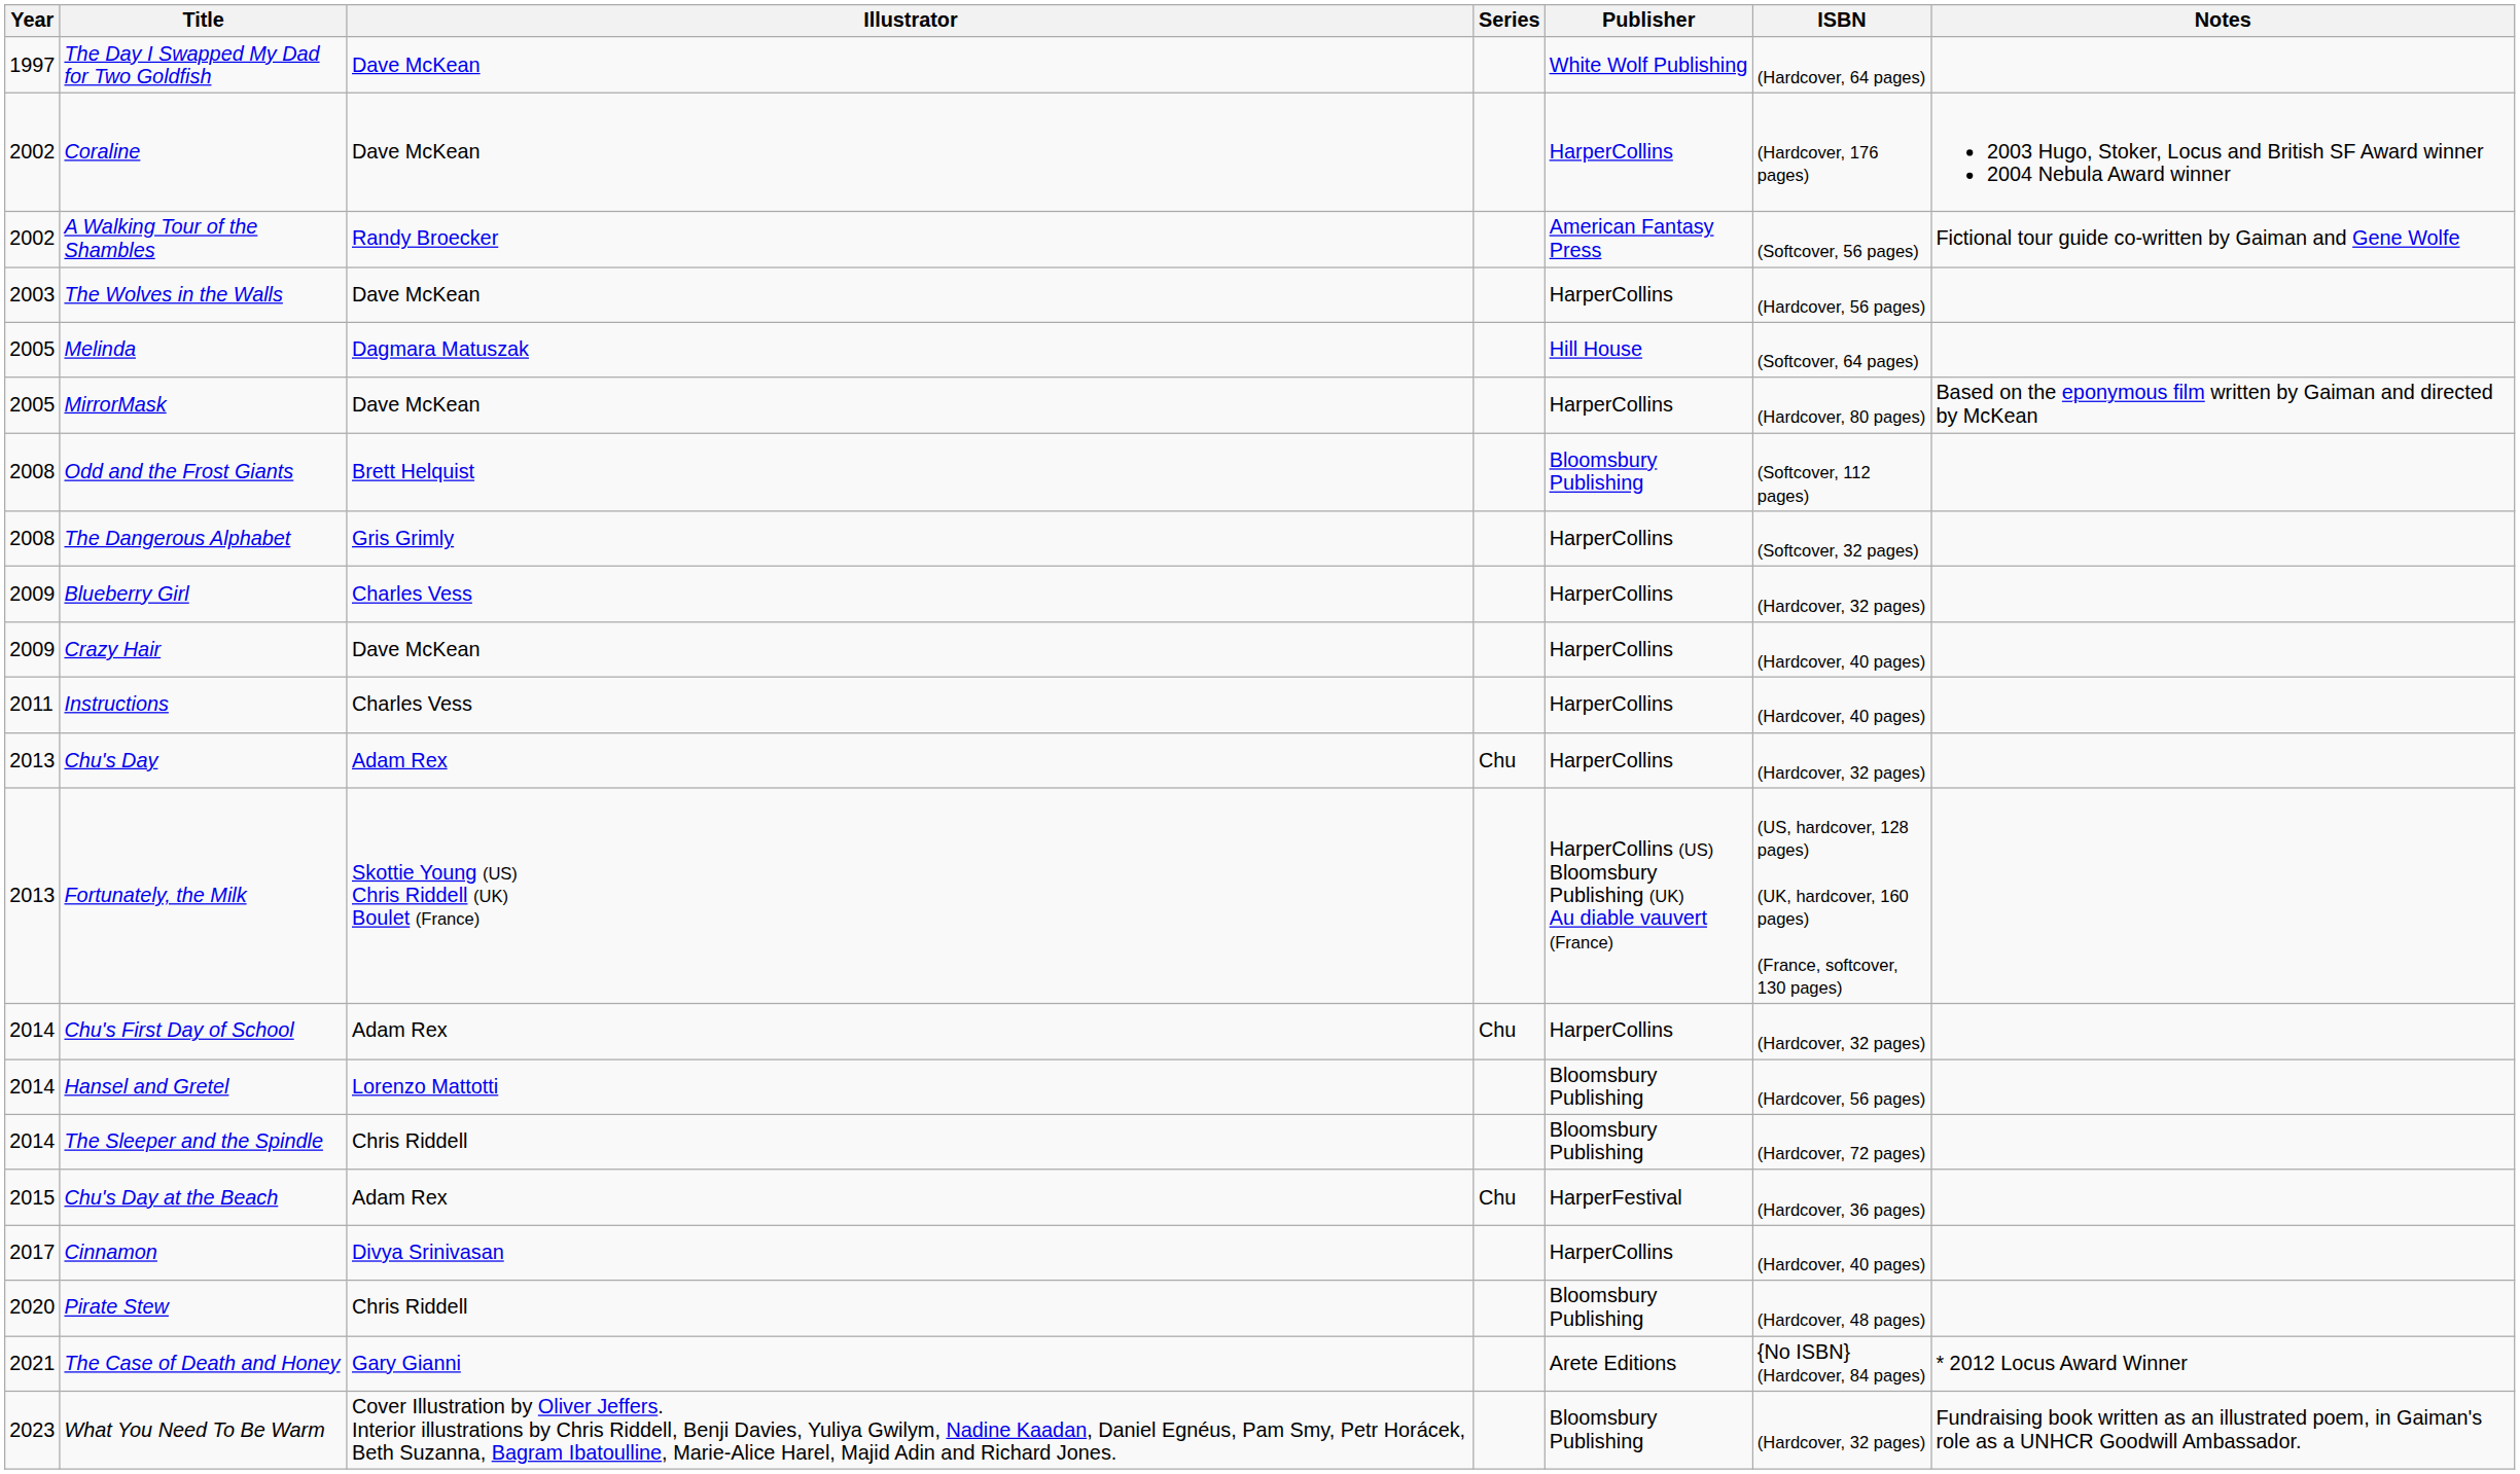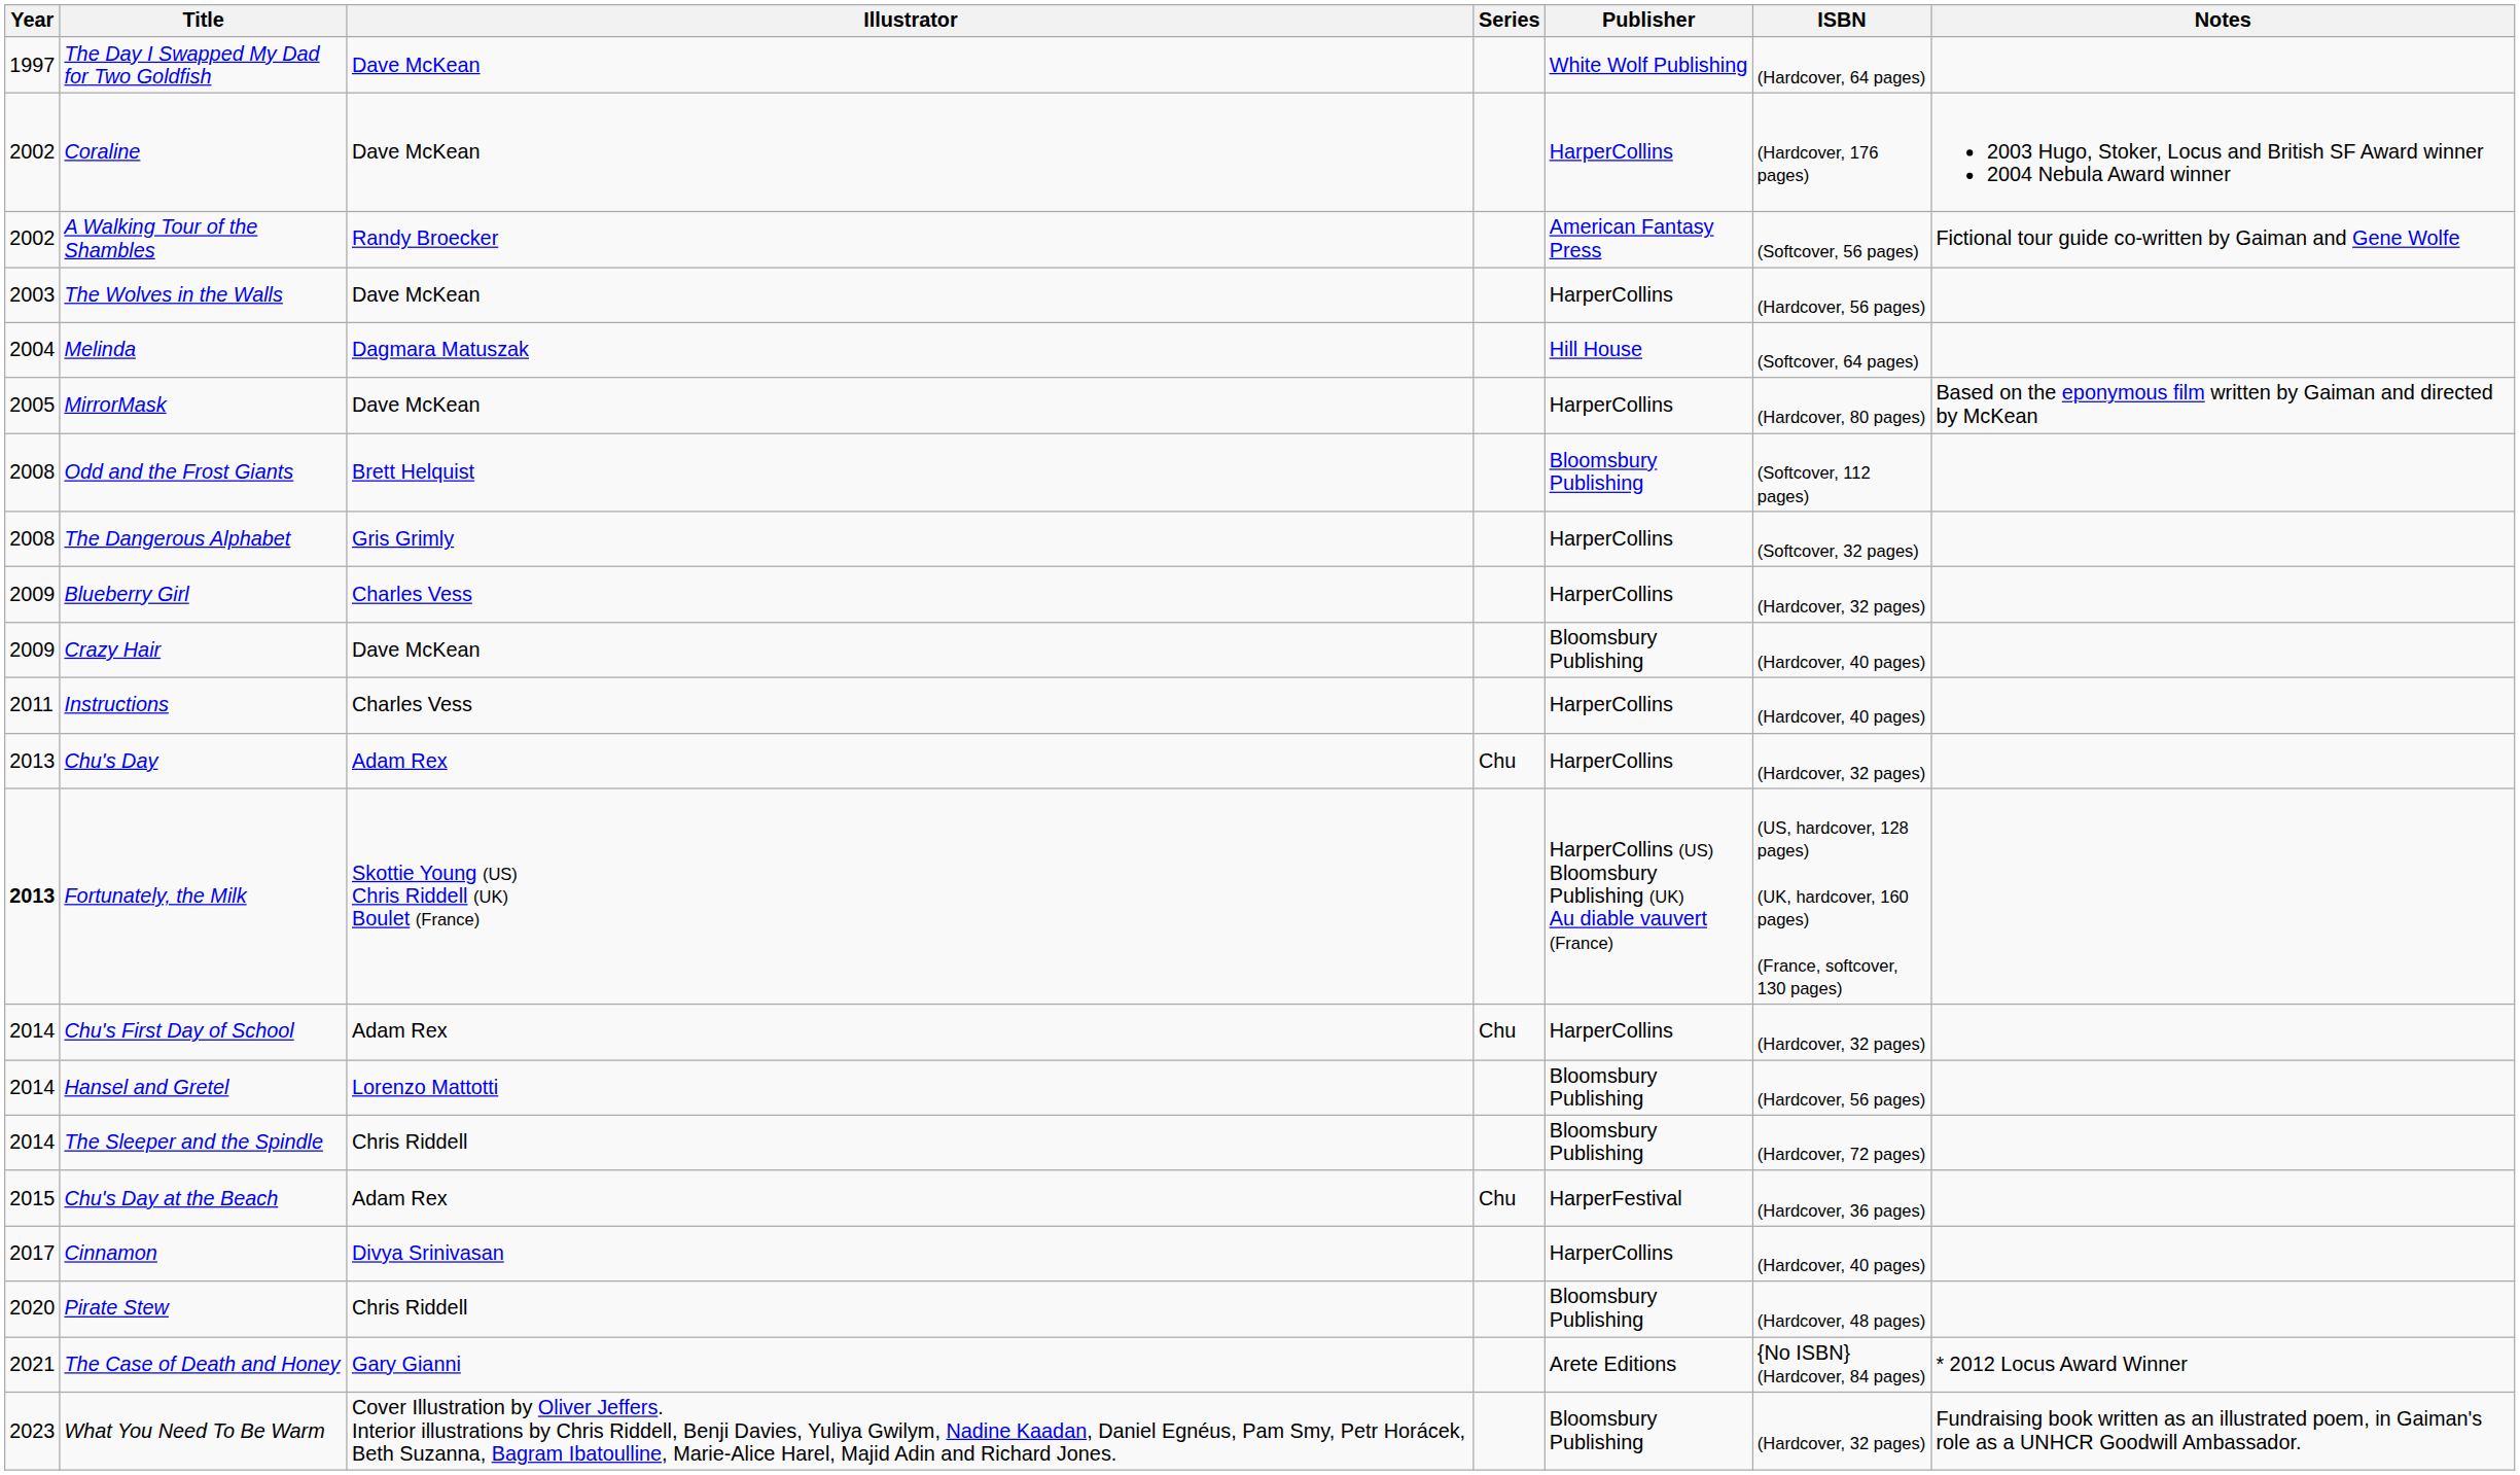 <table class="wikitable sortable">
 <tr>
 <th>Year</th>
 <th>Title</th>
 <th>Illustrator</th>
 <th>Series</th>
 <th>Publisher</th>
 <th>ISBN</th>
 <th>Notes</th>
 </tr>
 <tr>
 <td>1997</td>
 <td><em><a href='#'>The Day I Swapped My Dad for Two Goldfish</a></em></td>
 <td><a href='#'>Dave McKean</a></td>
 <td></td>
 <td><a href='#'>White Wolf Publishing</a></td>
 <td><br><small>(Hardcover, 64 pages)</small></td>
 <td></td>
 </tr>
 <tr>
 <td>2002</td>
 <td><em><a href='#'>Coraline</a></em></td>
 <td>Dave McKean</td>
 <td></td>
 <td><a href='#'>HarperCollins</a></td>
 <td><br><small>(Hardcover, 176 pages)</small></td>
 <td><br><ul><li>2003 Hugo, Stoker, Locus and British SF Award winner</li><li>2004 Nebula Award winner</li></ul></td>
 </tr>
 <tr>
 <td>2002</td>
 <td><em><a href='#'>A Walking Tour of the Shambles</a></em></td>
 <td><a href='#'>Randy Broecker</a></td>
 <td></td>
 <td><a href='#'>American Fantasy Press</a></td>
 <td><br><small>(Softcover, 56 pages)</small></td>
 <td>Fictional tour guide co-written by Gaiman and <a href='#'>Gene Wolfe</a></td>
 </tr>
 <tr>
 <td>2003</td>
 <td><em><a href='#'>The Wolves in the Walls</a></em></td>
 <td>Dave McKean</td>
 <td></td>
 <td>HarperCollins</td>
 <td><br><small>(Hardcover, 56 pages)</small></td>
 <td></td>
 </tr>
 <tr>
-<td>2005</td>
+<td>2004</td>
 <td><em><a href='#'>Melinda</a></em></td>
 <td><a href='#'>Dagmara Matuszak</a></td>
 <td></td>
 <td><a href='#'>Hill House</a></td>
 <td><br><small>(Softcover, 64 pages)</small></td>
 <td></td>
 </tr>
 <tr>
 <td>2005</td>
 <td><em><a href='#'>MirrorMask</a></em></td>
 <td>Dave McKean</td>
 <td></td>
 <td>HarperCollins</td>
 <td><br><small>(Hardcover, 80 pages)</small></td>
 <td>Based on the <a href='#'>eponymous film</a> written by Gaiman and directed by McKean</td>
 </tr>
 <tr>
 <td>2008</td>
 <td><em><a href='#'>Odd and the Frost Giants</a></em></td>
 <td><a href='#'>Brett Helquist</a></td>
 <td></td>
 <td><a href='#'>Bloomsbury Publishing</a></td>
 <td><br><small>(Softcover, 112 pages)</small></td>
 <td></td>
 </tr>
 <tr>
 <td>2008</td>
 <td><em><a href='#'>The Dangerous Alphabet</a></em></td>
 <td><a href='#'>Gris Grimly</a></td>
 <td></td>
 <td>HarperCollins</td>
 <td><br><small>(Softcover, 32 pages)</small></td>
 <td></td>
 </tr>
 <tr>
 <td>2009</td>
 <td><em><a href='#'>Blueberry Girl</a></em></td>
 <td><a href='#'>Charles Vess</a></td>
 <td></td>
 <td>HarperCollins</td>
 <td><br><small>(Hardcover, 32 pages)</small></td>
 <td></td>
 </tr>
 <tr>
 <td>2009</td>
 <td><em><a href='#'>Crazy Hair</a></em></td>
 <td>Dave McKean</td>
 <td></td>
-<td>HarperCollins</td>
+<td>Bloomsbury Publishing</td>
 <td><br><small>(Hardcover, 40 pages)</small></td>
 <td></td>
 </tr>
 <tr>
 <td>2011</td>
 <td><em><a href='#'>Instructions</a></em></td>
 <td>Charles Vess</td>
 <td></td>
 <td>HarperCollins</td>
 <td><br><small>(Hardcover, 40 pages)</small></td>
 <td></td>
 </tr>
 <tr>
 <td>2013</td>
 <td><em><a href='#'>Chu's Day</a></em></td>
 <td><a href='#'>Adam Rex</a></td>
 <td>Chu</td>
 <td>HarperCollins</td>
 <td><br><small>(Hardcover, 32 pages)</small></td>
 <td></td>
 </tr>
 <tr>
-<td>2013</td>
+<td><strong>2013</strong></td>
 <td><em><a href='#'>Fortunately, the Milk</a></em></td>
 <td><a href='#'>Skottie Young</a> <small>(US)</small><br><a href='#'>Chris Riddell</a> <small>(UK)</small><br><a href='#'>Boulet</a> <small>(France)</small></td>
 <td></td>
 <td>HarperCollins <small>(US)</small><br>Bloomsbury Publishing <small>(UK)</small><br><a href='#'>Au diable vauvert</a> <small>(France)</small></td>
 <td><br><small>(US, hardcover, 128 pages)</small><br><br><small>(UK, hardcover, 160 pages)</small><br><br><small>(France, softcover, 130 pages)</small></td>
 <td></td>
 </tr>
 <tr>
 <td>2014</td>
 <td><em><a href='#'>Chu's First Day of School</a></em></td>
 <td>Adam Rex</td>
 <td>Chu</td>
 <td>HarperCollins</td>
 <td><br><small>(Hardcover, 32 pages)</small></td>
 <td></td>
 </tr>
 <tr>
 <td>2014</td>
 <td><em><a href='#'>Hansel and Gretel</a></em></td>
 <td><a href='#'>Lorenzo Mattotti</a></td>
 <td></td>
 <td>Bloomsbury Publishing</td>
 <td><br><small>(Hardcover, 56 pages)</small></td>
 <td></td>
 </tr>
 <tr>
 <td>2014</td>
 <td><em><a href='#'>The Sleeper and the Spindle</a></em></td>
 <td>Chris Riddell</td>
 <td></td>
 <td>Bloomsbury Publishing</td>
 <td><br><small>(Hardcover, 72 pages)</small></td>
 <td></td>
 </tr>
 <tr>
 <td>2015</td>
 <td><em><a href='#'>Chu's Day at the Beach</a></em></td>
 <td>Adam Rex</td>
 <td>Chu</td>
 <td>HarperFestival</td>
 <td><br><small>(Hardcover, 36 pages)</small></td>
 <td></td>
 </tr>
 <tr>
 <td>2017</td>
 <td><em><a href='#'>Cinnamon</a></em></td>
 <td><a href='#'>Divya Srinivasan</a></td>
 <td></td>
 <td>HarperCollins</td>
 <td><br><small>(Hardcover, 40 pages)</small></td>
 <td></td>
 </tr>
 <tr>
 <td>2020</td>
 <td><em><a href='#'>Pirate Stew</a></em></td>
 <td>Chris Riddell</td>
 <td></td>
 <td>Bloomsbury Publishing</td>
 <td><br><small>(Hardcover, 48 pages)</small></td>
 <td></td>
 </tr>
 <tr>
 <td>2021</td>
 <td><em><a href='#'>The Case of Death and Honey</a></em></td>
 <td><a href='#'>Gary Gianni</a></td>
 <td></td>
 <td>Arete Editions</td>
 <td>{No ISBN}<br><small>(Hardcover, 84 pages)</small></td>
 <td>* 2012 Locus Award Winner </td>
 </tr>
 <tr>
 <td>2023</td>
 <td><em>What You Need To Be Warm</em></td>
 <td>Cover Illustration by <a href='#'>Oliver Jeffers</a>.<br>Interior illustrations by Chris Riddell, Benji Davies, Yuliya Gwilym, <a href='#'>Nadine Kaadan</a>, Daniel Egnéus, Pam Smy, Petr Horácek, Beth Suzanna, <a href='#'>Bagram Ibatoulline</a>, Marie-Alice Harel, Majid Adin and Richard Jones.</td>
 <td></td>
 <td>Bloomsbury Publishing</td>
 <td><br><small>(Hardcover, 32 pages)</small></td>
 <td>Fundraising book written as an illustrated poem, in Gaiman's role as a UNHCR Goodwill Ambassador.</td>
 </tr>
 </table>
